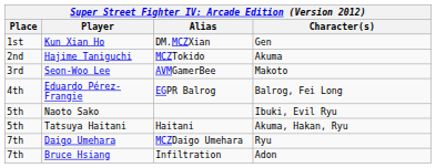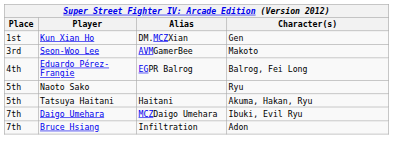 <table class="wikitable">
 <tr>
 <th colspan="4" style="text-align:center;"><strong><em><a href='#'>Super Street Fighter IV: Arcade Edition</a> (Version 2012)</em></strong></th>
 </tr>
 <tr>
 <th style="width:50px;">Place</th>
 <th style="width:180px;">Player</th>
 <th style="width:150px;">Alias</th>
 <th style="width:300px;">Character(s)</th>
 </tr>
 <tr>
 <td>1st</td>
 <td> <a href='#'>Kun Xian Ho</a></td>
 <td>DM.<a href='#'>MCZ</a>Xian</td>
 <td>Gen</td>
 </tr>
 <tr>
-<td>2nd</td>
-<td> <a href='#'>Hajime Taniguchi</a></td>
-<td><a href='#'>MCZ</a>Tokido</td>
-<td>Akuma</td>
-</tr>
-<tr>
 <td>3rd</td>
 <td> <a href='#'>Seon-Woo Lee</a></td>
 <td><a href='#'>AVM</a>GamerBee</td>
 <td>Makoto</td>
 </tr>
 <tr>
 <td>4th</td>
 <td> <a href='#'>Eduardo Pérez-Frangie</a></td>
 <td><a href='#'>EG</a>PR Balrog</td>
 <td>Balrog, Fei Long</td>
 </tr>
 <tr>
 <td>5th</td>
 <td> Naoto Sako</td>
 <td></td>
-<td>Ibuki, Evil Ryu</td>
+<td>Ryu</td>
 </tr>
 <tr>
 <td>5th</td>
 <td> Tatsuya Haitani</td>
 <td>Haitani</td>
 <td>Akuma, Hakan, Ryu</td>
 </tr>
 <tr>
 <td>7th</td>
 <td> <a href='#'>Daigo Umehara</a></td>
 <td><a href='#'>MCZ</a>Daigo Umehara</td>
-<td>Ryu</td>
+<td>Ibuki, Evil Ryu</td>
 </tr>
 <tr>
 <td>7th</td>
 <td> <a href='#'>Bruce Hsiang</a></td>
 <td>Infiltration</td>
 <td>Adon</td>
 </tr>
 </table>
